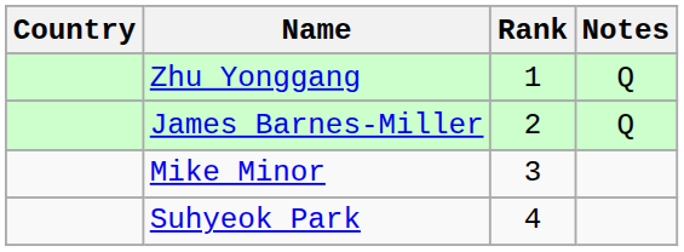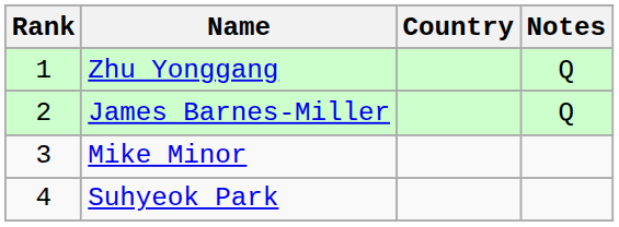 <table class="wikitable" style="text-align:center;">
 <tr>
+<th>Rank</th>
+<th>Name</th>
 <th>Country</th>
-<th>Name</th>
-<th>Rank</th>
 <th>Notes</th>
 </tr>
 <tr bgcolor=ccffcc>
+<td>1</td>
+<td align=left><a href='#'>Zhu Yonggang</a></td>
 <td align=left></td>
-<td align=left><a href='#'>Zhu Yonggang</a></td>
-<td>1</td>
 <td>Q</td>
 </tr>
 <tr bgcolor=ccffcc>
+<td>2</td>
+<td align=left><a href='#'>James Barnes-Miller</a></td>
 <td align=left></td>
-<td align=left><a href='#'>James Barnes-Miller</a></td>
-<td>2</td>
 <td>Q</td>
 </tr>
 <tr>
+<td>3</td>
+<td align=left><a href='#'>Mike Minor</a></td>
 <td align=left></td>
-<td align=left><a href='#'>Mike Minor</a></td>
-<td>3</td>
 <td></td>
 </tr>
 <tr>
+<td>4</td>
+<td align=left><a href='#'>Suhyeok Park</a></td>
 <td align=left></td>
-<td align=left><a href='#'>Suhyeok Park</a></td>
-<td>4</td>
 <td></td>
 </tr>
 </table>
